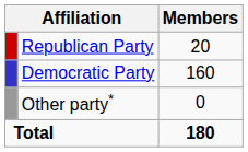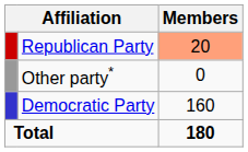 <table class=wikitable>
 <tr>
 <th colspan=2 align=center valign=bottom bgcolor="lightgray">Affiliation</th>
 <th valign=bottom bgcolor="lightgray">Members</th>
 </tr>
 <tr>
 <td bgcolor="#CC0000"> </td>
 <td><a href='#'>Republican Party</a></td>
-<td align=center>20</td>
+<td align=center style="background: lightsalmon;">20</td>
+</tr>
+<tr>
+<td bgcolor="#999999"> </td>
+<td>Other party<sup>*</sup></td>
+<td align=center>0</td>
 </tr>
 <tr>
 <td bgcolor="#3333CC"> </td>
 <td><a href='#'>Democratic Party</a></td>
 <td align=center>160</td>
 </tr>
 <tr>
-<td bgcolor="#999999"> </td>
-<td>Other party<sup>*</sup></td>
-<td align=center>0</td>
-</tr>
-<tr>
 <td colspan=2> <strong>Total</strong></td>
 <td align=center><strong>180</strong></td>
 </tr>
 </table>
